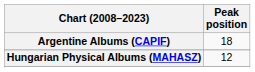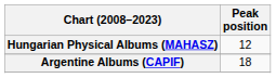 <table class="wikitable sortable plainrowheaders">
 <tr>
 <th>Chart (2008–2023)</th>
 <th>Peak<br>position</th>
 </tr>
 <tr>
-<th scope="row">Argentine Albums (<a href='#'>CAPIF</a>)</th>
-<td style="text-align:center;">18</td>
+<th scope="row">Hungarian Physical Albums (<a href='#'>MAHASZ</a>)</th>
+<td style="text-align:center;">12</td>
 </tr>
 <tr>
 </tr>
 <tr>
 </tr>
 <tr>
 </tr>
 <tr>
 </tr>
 <tr>
 </tr>
 <tr>
 </tr>
 <tr>
 </tr>
 <tr>
 </tr>
 <tr>
 </tr>
 <tr>
-<th scope="row">Hungarian Physical Albums (<a href='#'>MAHASZ</a>)</th>
-<td style="text-align:center;">12</td>
+<th scope="row">Argentine Albums (<a href='#'>CAPIF</a>)</th>
+<td style="text-align:center;">18</td>
 </tr>
 <tr>
 </tr>
 <tr>
 </tr>
 <tr>
 </tr>
 <tr>
 </tr>
 <tr>
 </tr>
 <tr>
 </tr>
 <tr>
 </tr>
 <tr>
 </tr>
 <tr>
 </tr>
 <tr>
 </tr>
 <tr>
 </tr>
 <tr>
 </tr>
 </table>
